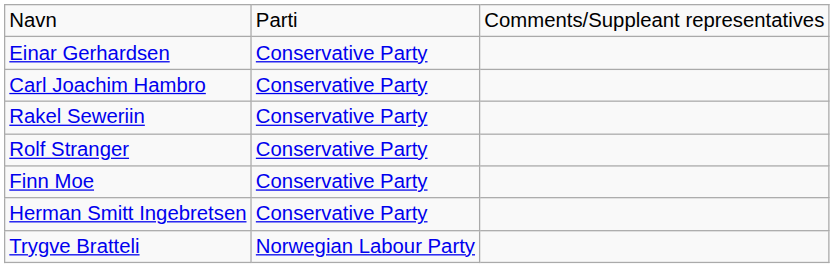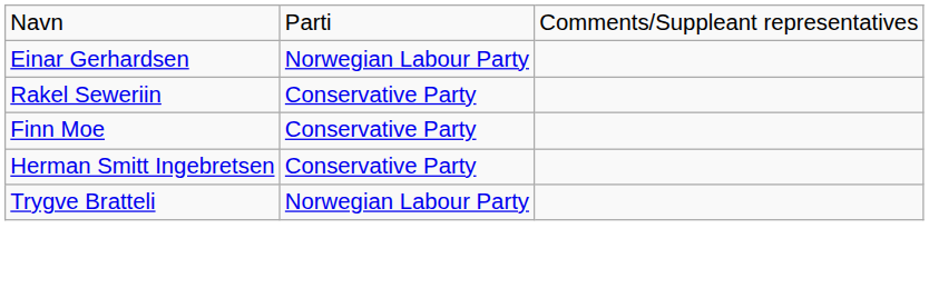 <table class="wikitable">
 <tr>
 <td>Navn</td>
 <td>Parti</td>
 <td>Comments/Suppleant representatives</td>
 </tr>
 <tr>
 <td><a href='#'>Einar Gerhardsen</a></td>
-<td><a href='#'>Conservative Party</a></td>
-<td></td>
-</tr>
-<tr>
-<td><a href='#'>Carl Joachim Hambro</a></td>
-<td><a href='#'>Conservative Party</a></td>
+<td><a href='#'>Norwegian Labour Party</a></td>
 <td></td>
 </tr>
 <tr>
 <td><a href='#'>Rakel Seweriin</a></td>
-<td><a href='#'>Conservative Party</a></td>
-<td></td>
-</tr>
-<tr>
-<td><a href='#'>Rolf Stranger</a></td>
 <td><a href='#'>Conservative Party</a></td>
 <td></td>
 </tr>
 <tr>
 <td><a href='#'>Finn Moe</a></td>
 <td><a href='#'>Conservative Party</a></td>
 <td></td>
 </tr>
 <tr>
 <td><a href='#'>Herman Smitt Ingebretsen</a></td>
 <td><a href='#'>Conservative Party</a></td>
 <td></td>
 </tr>
 <tr>
 <td><a href='#'>Trygve Bratteli</a></td>
 <td><a href='#'>Norwegian Labour Party</a></td>
 <td></td>
 </tr>
 </table>
